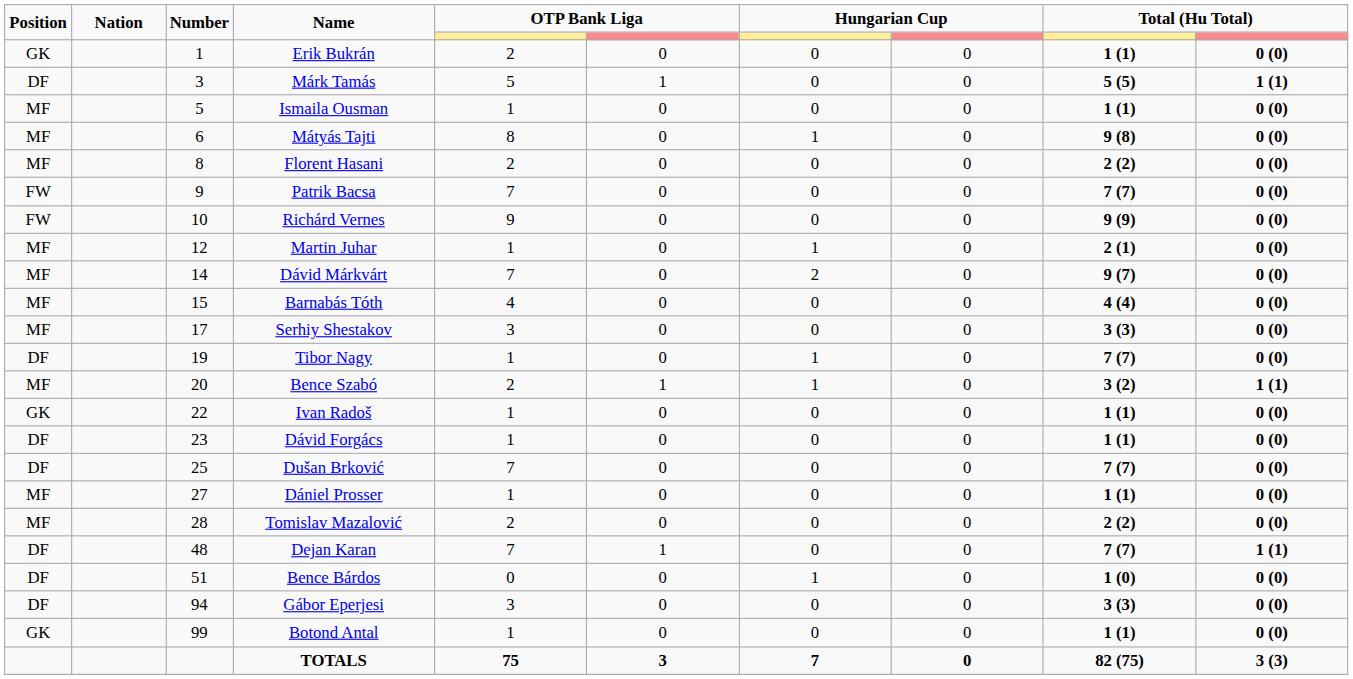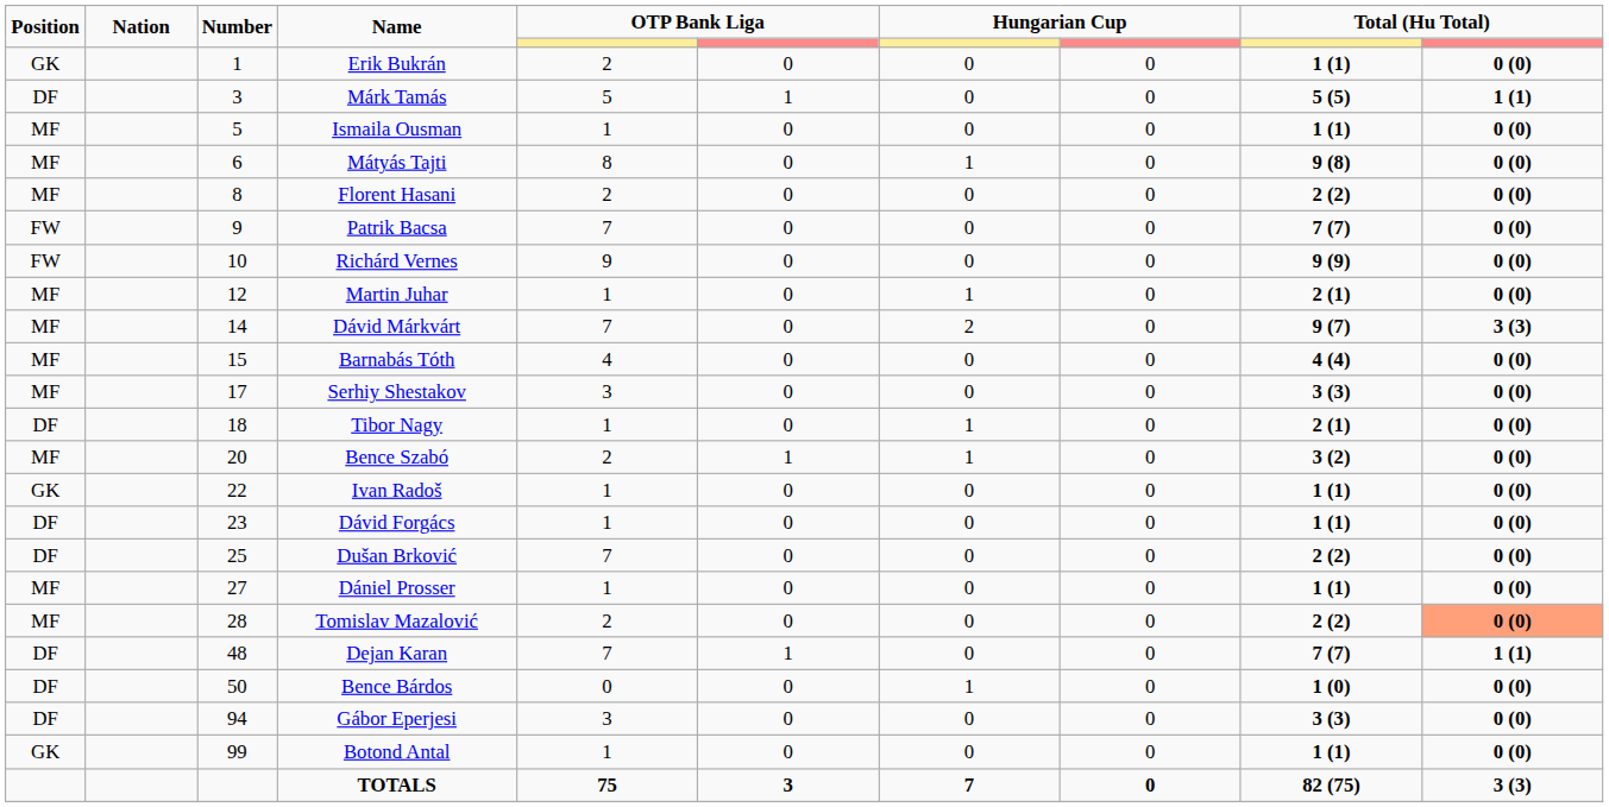 <table class="wikitable" style="font-size: 95%; text-align: center;">
 <tr>
 <td rowspan="2" width="5%" align="center"><strong>Position</strong></td>
 <td rowspan="2" width="7%" align="center"><strong>Nation</strong></td>
 <td rowspan="2" width="5%" align="center"><strong>Number</strong></td>
 <td rowspan="2" width="15%" align="center"><strong>Name</strong></td>
 <td colspan="2" align="center"><strong>OTP Bank Liga</strong></td>
 <td colspan="2" align="center"><strong>Hungarian Cup</strong></td>
 <td colspan="2" align="center"><strong>Total (Hu Total)</strong></td>
 </tr>
 <tr>
 <th width=60 style="background: #FFEE99"></th>
 <th width=60 style="background: #FF8888"></th>
 <th width=60 style="background: #FFEE99"></th>
 <th width=60 style="background: #FF8888"></th>
 <th width=60 style="background: #FFEE99"></th>
 <th width=60 style="background: #FF8888"></th>
 </tr>
 <tr>
 <td>GK</td>
 <td></td>
 <td>1</td>
 <td><a href='#'>Erik Bukrán</a></td>
 <td>2</td>
 <td>0</td>
 <td>0</td>
 <td>0</td>
 <td><strong>1 (1)</strong></td>
 <td><strong>0 (0)</strong></td>
 </tr>
 <tr>
 <td>DF</td>
 <td></td>
 <td>3</td>
 <td><a href='#'>Márk Tamás</a></td>
 <td>5</td>
 <td>1</td>
 <td>0</td>
 <td>0</td>
 <td><strong>5 (5)</strong></td>
 <td><strong>1 (1)</strong></td>
 </tr>
 <tr>
 <td>MF</td>
 <td></td>
 <td>5</td>
 <td><a href='#'>Ismaila Ousman</a></td>
 <td>1</td>
 <td>0</td>
 <td>0</td>
 <td>0</td>
 <td><strong>1 (1)</strong></td>
 <td><strong>0 (0)</strong></td>
 </tr>
 <tr>
 <td>MF</td>
 <td></td>
 <td>6</td>
 <td><a href='#'>Mátyás Tajti</a></td>
 <td>8</td>
 <td>0</td>
 <td>1</td>
 <td>0</td>
 <td><strong>9 (8)</strong></td>
 <td><strong>0 (0)</strong></td>
 </tr>
 <tr>
 <td>MF</td>
 <td></td>
 <td>8</td>
 <td><a href='#'>Florent Hasani</a></td>
 <td>2</td>
 <td>0</td>
 <td>0</td>
 <td>0</td>
 <td><strong>2 (2)</strong></td>
 <td><strong>0 (0)</strong></td>
 </tr>
 <tr>
 <td>FW</td>
 <td></td>
 <td>9</td>
 <td><a href='#'>Patrik Bacsa</a></td>
 <td>7</td>
 <td>0</td>
 <td>0</td>
 <td>0</td>
 <td><strong>7 (7)</strong></td>
 <td><strong>0 (0)</strong></td>
 </tr>
 <tr>
 <td>FW</td>
 <td></td>
 <td>10</td>
 <td><a href='#'>Richárd Vernes</a></td>
 <td>9</td>
 <td>0</td>
 <td>0</td>
 <td>0</td>
 <td><strong>9 (9)</strong></td>
 <td><strong>0 (0)</strong></td>
 </tr>
 <tr>
 <td>MF</td>
 <td></td>
 <td>12</td>
 <td><a href='#'>Martin Juhar</a></td>
 <td>1</td>
 <td>0</td>
 <td>1</td>
 <td>0</td>
 <td><strong>2 (1)</strong></td>
 <td><strong>0 (0)</strong></td>
 </tr>
 <tr>
 <td>MF</td>
 <td></td>
 <td>14</td>
 <td><a href='#'>Dávid Márkvárt</a></td>
 <td>7</td>
 <td>0</td>
 <td>2</td>
 <td>0</td>
 <td><strong>9 (7)</strong></td>
-<td><strong>0 (0)</strong></td>
+<td><strong>3 (3)</strong></td>
 </tr>
 <tr>
 <td>MF</td>
 <td></td>
 <td>15</td>
 <td><a href='#'>Barnabás Tóth</a></td>
 <td>4</td>
 <td>0</td>
 <td>0</td>
 <td>0</td>
 <td><strong>4 (4)</strong></td>
 <td><strong>0 (0)</strong></td>
 </tr>
 <tr>
 <td>MF</td>
 <td></td>
 <td>17</td>
 <td><a href='#'>Serhiy Shestakov</a></td>
 <td>3</td>
 <td>0</td>
 <td>0</td>
 <td>0</td>
 <td><strong>3 (3)</strong></td>
 <td><strong>0 (0)</strong></td>
 </tr>
 <tr>
 <td>DF</td>
 <td></td>
-<td>19</td>
+<td>18</td>
 <td><a href='#'>Tibor Nagy</a></td>
 <td>1</td>
 <td>0</td>
 <td>1</td>
 <td>0</td>
-<td><strong>7 (7)</strong></td>
+<td><strong>2 (1)</strong></td>
 <td><strong>0 (0)</strong></td>
 </tr>
 <tr>
 <td>MF</td>
 <td></td>
 <td>20</td>
 <td><a href='#'>Bence Szabó</a></td>
 <td>2</td>
 <td>1</td>
 <td>1</td>
 <td>0</td>
 <td><strong>3 (2)</strong></td>
-<td><strong>1 (1)</strong></td>
+<td><strong>0 (0)</strong></td>
 </tr>
 <tr>
 <td>GK</td>
 <td></td>
 <td>22</td>
 <td><a href='#'>Ivan Radoš</a></td>
 <td>1</td>
 <td>0</td>
 <td>0</td>
 <td>0</td>
 <td><strong>1 (1)</strong></td>
 <td><strong>0 (0)</strong></td>
 </tr>
 <tr>
 <td>DF</td>
 <td></td>
 <td>23</td>
 <td><a href='#'>Dávid Forgács</a></td>
 <td>1</td>
 <td>0</td>
 <td>0</td>
 <td>0</td>
 <td><strong>1 (1)</strong></td>
 <td><strong>0 (0)</strong></td>
 </tr>
 <tr>
 <td>DF</td>
 <td></td>
 <td>25</td>
 <td><a href='#'>Dušan Brković</a></td>
 <td>7</td>
 <td>0</td>
 <td>0</td>
 <td>0</td>
-<td><strong>7 (7)</strong></td>
+<td><strong>2 (2)</strong></td>
 <td><strong>0 (0)</strong></td>
 </tr>
 <tr>
 <td>MF</td>
 <td></td>
 <td>27</td>
 <td><a href='#'>Dániel Prosser</a></td>
 <td>1</td>
 <td>0</td>
 <td>0</td>
 <td>0</td>
 <td><strong>1 (1)</strong></td>
 <td><strong>0 (0)</strong></td>
 </tr>
 <tr>
 <td>MF</td>
 <td></td>
 <td>28</td>
 <td><a href='#'>Tomislav Mazalović</a></td>
 <td>2</td>
 <td>0</td>
 <td>0</td>
 <td>0</td>
 <td><strong>2 (2)</strong></td>
-<td><strong>0 (0)</strong></td>
+<td style="background: lightsalmon;"><strong>0 (0)</strong></td>
 </tr>
 <tr>
 <td>DF</td>
 <td></td>
 <td>48</td>
 <td><a href='#'>Dejan Karan</a></td>
 <td>7</td>
 <td>1</td>
 <td>0</td>
 <td>0</td>
 <td><strong>7 (7)</strong></td>
 <td><strong>1 (1)</strong></td>
 </tr>
 <tr>
 <td>DF</td>
 <td></td>
-<td>51</td>
+<td>50</td>
 <td><a href='#'>Bence Bárdos</a></td>
 <td>0</td>
 <td>0</td>
 <td>1</td>
 <td>0</td>
 <td><strong>1 (0)</strong></td>
 <td><strong>0 (0)</strong></td>
 </tr>
 <tr>
 <td>DF</td>
 <td></td>
 <td>94</td>
 <td><a href='#'>Gábor Eperjesi</a></td>
 <td>3</td>
 <td>0</td>
 <td>0</td>
 <td>0</td>
 <td><strong>3 (3)</strong></td>
 <td><strong>0 (0)</strong></td>
 </tr>
 <tr>
 <td>GK</td>
 <td></td>
 <td>99</td>
 <td><a href='#'>Botond Antal</a></td>
 <td>1</td>
 <td>0</td>
 <td>0</td>
 <td>0</td>
 <td><strong>1 (1)</strong></td>
 <td><strong>0 (0)</strong></td>
 </tr>
 <tr>
 <td></td>
 <td></td>
 <td></td>
 <td><strong>TOTALS</strong></td>
 <td><strong>75</strong></td>
 <td><strong>3</strong></td>
 <td><strong>7</strong></td>
 <td><strong>0</strong></td>
 <td><strong>82 (75)</strong></td>
 <td><strong>3 (3)</strong></td>
 </tr>
 <tr>
 </tr>
 </table>
